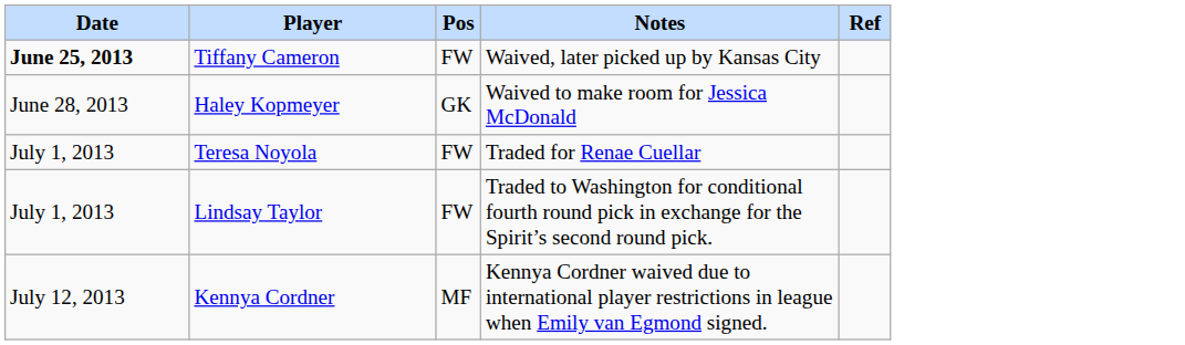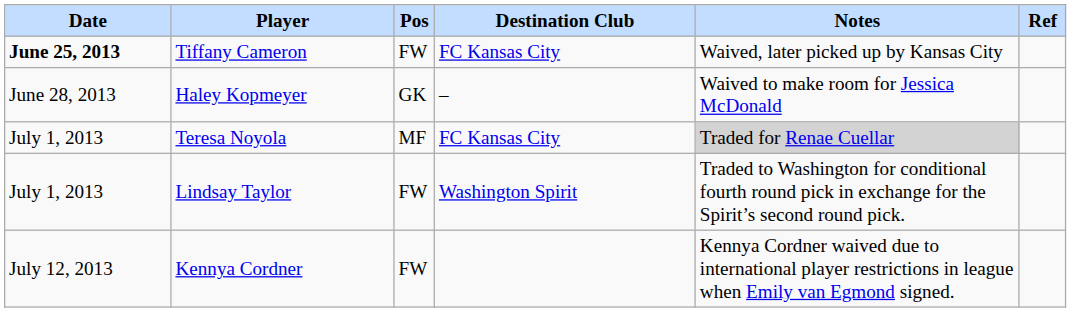 <table class="wikitable" style="text-align:left; font-size:95%;">
 <tr>
 <th style="background:#c2ddff; width:125px;">Date</th>
 <th style="background:#c2ddff; width:170px;">Player</th>
 <th style="background:#c2ddff; width:25px;">Pos</th>
+<th style="background:#c2ddff; width:200px;">Destination Club</th>
 <th style="background:#c2ddff; width:250px;">Notes</th>
 <th style="background:#c2ddff; width:30px;">Ref</th>
 </tr>
 <tr>
 <td><strong>June 25, 2013</strong></td>
 <td> <a href='#'>Tiffany Cameron</a></td>
 <td>FW</td>
+<td><a href='#'>FC Kansas City</a></td>
 <td>Waived, later picked up by Kansas City</td>
 <td></td>
 </tr>
 <tr>
 <td>June 28, 2013</td>
 <td> <a href='#'>Haley Kopmeyer</a></td>
 <td>GK</td>
+<td>–</td>
 <td>Waived to make room for <a href='#'>Jessica McDonald</a></td>
 <td></td>
 </tr>
 <tr>
 <td>July 1, 2013</td>
 <td> <a href='#'>Teresa Noyola</a></td>
-<td>FW</td>
-<td>Traded for <a href='#'>Renae Cuellar</a></td>
+<td>MF</td>
+<td><a href='#'>FC Kansas City</a></td>
+<td style="background: lightgrey;">Traded for <a href='#'>Renae Cuellar</a></td>
 <td></td>
 </tr>
 <tr>
 <td>July 1, 2013</td>
 <td> <a href='#'>Lindsay Taylor</a></td>
 <td>FW</td>
+<td><a href='#'>Washington Spirit</a></td>
 <td>Traded to Washington for conditional fourth round pick in exchange for the Spirit’s second round pick.</td>
 <td></td>
 </tr>
 <tr>
 <td>July 12, 2013</td>
 <td> <a href='#'>Kennya Cordner</a></td>
-<td>MF</td>
+<td>FW</td>
+<td></td>
 <td>Kennya Cordner waived due to international player restrictions in league when <a href='#'>Emily van Egmond</a> signed.</td>
 <td></td>
 </tr>
 </table>
